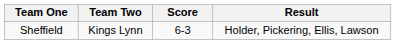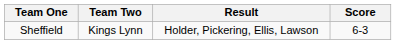 <table class="wikitable" style="text-align: center">
 <tr>
 <th width=100>Team One</th>
 <th width=100>Team Two</th>
+<th width=250>Result</th>
 <th width=80>Score</th>
-<th width=250>Result</th>
 </tr>
 <tr>
 <td>Sheffield</td>
 <td>Kings Lynn</td>
+<td>Holder, Pickering, Ellis, Lawson</td>
 <td>6-3</td>
-<td>Holder, Pickering, Ellis, Lawson</td>
 </tr>
 </table>
